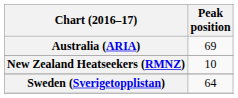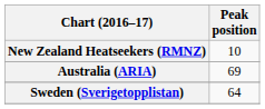 <table class="wikitable sortable plainrowheaders" style="text-align:center;">
 <tr>
 <th>Chart (2016–17)</th>
 <th>Peak<br>position</th>
 </tr>
 <tr>
-<th scope="row">Australia (<a href='#'>ARIA</a>)</th>
-<td>69</td>
+<th scope="row">New Zealand Heatseekers (<a href='#'>RMNZ</a>)</th>
+<td>10</td>
 </tr>
 <tr>
 </tr>
 <tr>
 </tr>
 <tr>
 </tr>
 <tr>
 </tr>
 <tr>
 </tr>
 <tr>
 </tr>
 <tr>
 </tr>
 <tr>
 </tr>
 <tr>
 </tr>
 <tr>
-<th scope="row">New Zealand Heatseekers (<a href='#'>RMNZ</a>)</th>
-<td>10</td>
+<th scope="row">Australia (<a href='#'>ARIA</a>)</th>
+<td>69</td>
 </tr>
 <tr>
 </tr>
 <tr>
 </tr>
 <tr>
 </tr>
 <tr>
 </tr>
 <tr>
 <th scope="row">Sweden (<a href='#'>Sverigetopplistan</a>)</th>
 <td>64</td>
 </tr>
 <tr>
 </tr>
 <tr>
 </tr>
 <tr>
 </tr>
 <tr>
 </tr>
 </table>
